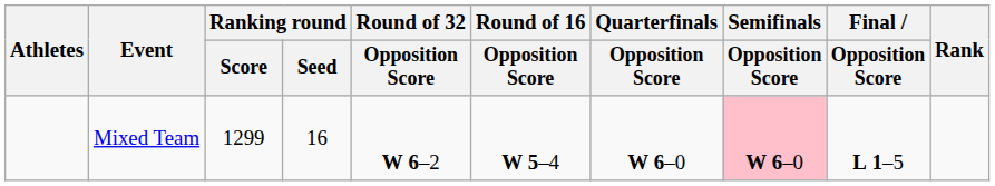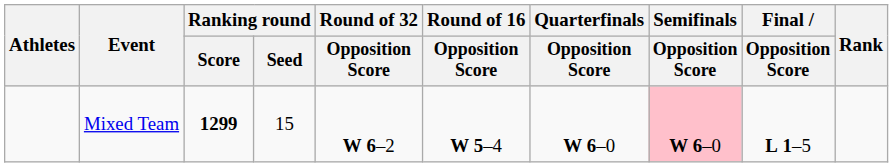 <table class="wikitable" style="font-size:90%;">
 <tr>
 <th rowspan="2">Athletes</th>
 <th rowspan="2">Event</th>
 <th colspan="2">Ranking round</th>
 <th>Round of 32</th>
 <th>Round of 16</th>
 <th>Quarterfinals</th>
 <th>Semifinals</th>
 <th>Final / </th>
 <th rowspan=2>Rank</th>
 </tr>
 <tr style="font-size:95%">
 <th>Score</th>
 <th>Seed</th>
 <th>Opposition<br>Score</th>
 <th>Opposition<br>Score</th>
 <th>Opposition<br>Score</th>
 <th>Opposition<br>Score</th>
 <th>Opposition<br>Score</th>
 </tr>
 <tr align=center>
 <td align=left><br></td>
 <td><a href='#'>Mixed Team</a></td>
-<td>1299</td>
-<td>16</td>
+<td><strong>1299</strong></td>
+<td>15</td>
 <td><br><br><strong>W</strong> <strong>6</strong>–2</td>
 <td><br><br><strong>W</strong> <strong>5</strong>–4</td>
 <td><br><br><strong>W</strong> <strong>6</strong>–0</td>
 <td style="background: pink;"><br><br><strong>W</strong> <strong>6</strong>–0</td>
 <td><br><br><strong>L</strong> <strong>1</strong>–5</td>
 <td></td>
 </tr>
 </table>
